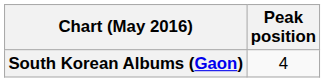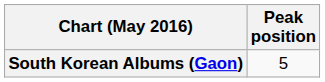 <table class="wikitable sortable plainrowheaders">
 <tr>
 <th>Chart (May 2016)</th>
 <th>Peak<br>position</th>
 </tr>
 <tr>
 <th scope="row">South Korean Albums (<a href='#'>Gaon</a>)</th>
-<td align="center">4</td>
+<td align="center">5</td>
 </tr>
 </table>
